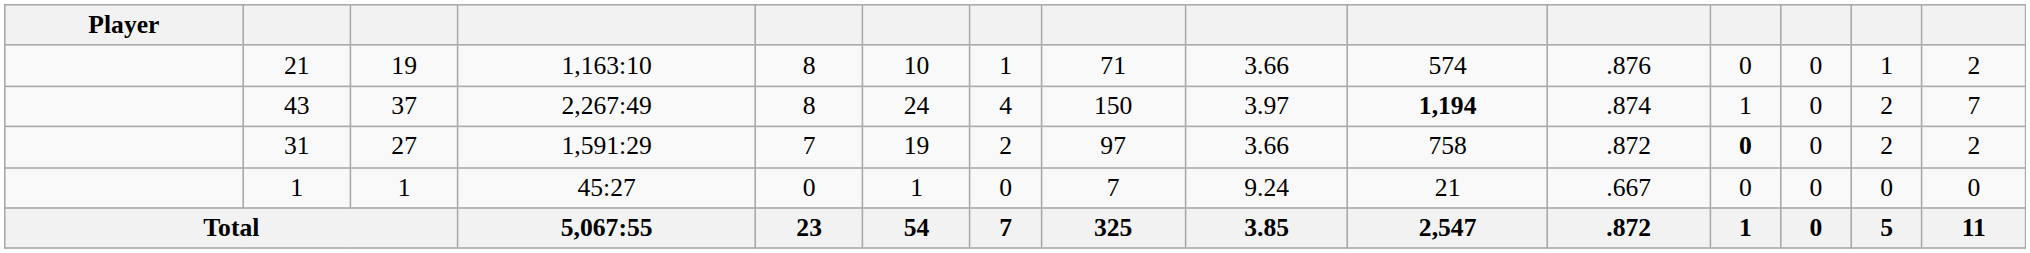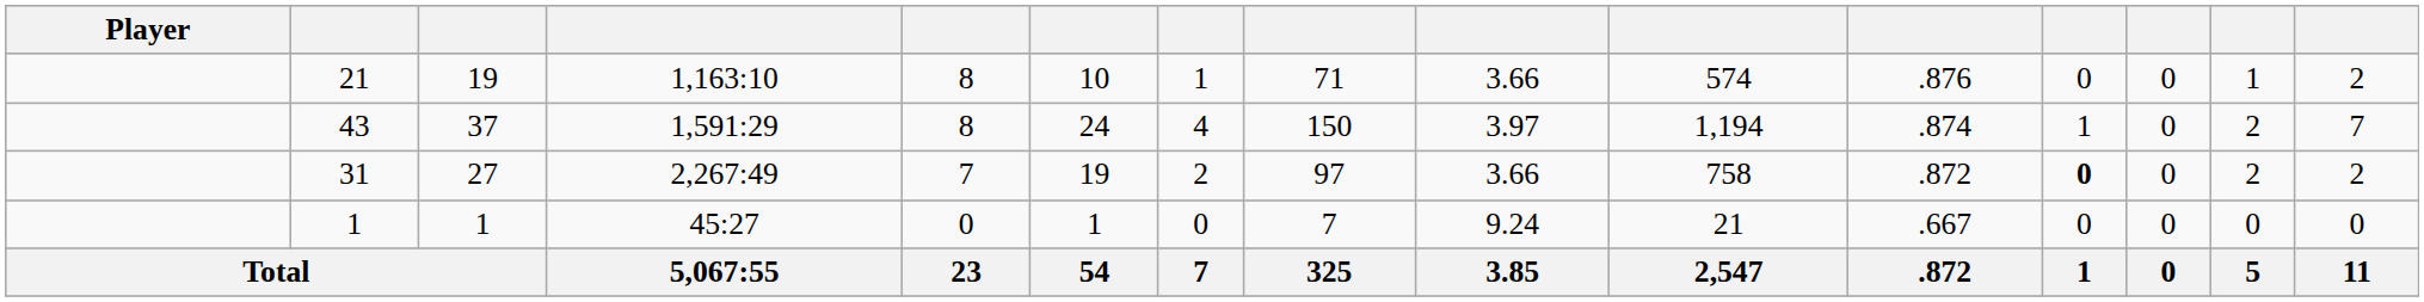 <table class="wikitable sortable" style="width:100%;">
 <tr>
 <th>Player</th>
 <th></th>
 <th></th>
 <th></th>
 <th></th>
 <th></th>
 <th></th>
 <th></th>
 <th></th>
 <th></th>
 <th></th>
 <th></th>
 <th></th>
 <th></th>
 <th></th>
 </tr>
 <tr align=center>
 <td></td>
 <td>21</td>
 <td>19</td>
 <td>1,163:10</td>
 <td>8</td>
 <td>10</td>
 <td>1</td>
 <td>71</td>
 <td>3.66</td>
 <td>574</td>
 <td>.876</td>
 <td>0</td>
 <td>0</td>
 <td>1</td>
 <td>2</td>
 </tr>
 <tr align=center>
 <td></td>
 <td>43</td>
 <td>37</td>
-<td>2,267:49</td>
+<td>1,591:29</td>
 <td>8</td>
 <td>24</td>
 <td>4</td>
 <td>150</td>
 <td>3.97</td>
-<td><strong>1,194</strong></td>
+<td>1,194</td>
 <td>.874</td>
 <td>1</td>
 <td>0</td>
 <td>2</td>
 <td>7</td>
 </tr>
 <tr align=center>
 <td></td>
 <td>31</td>
 <td>27</td>
-<td>1,591:29</td>
+<td>2,267:49</td>
 <td>7</td>
 <td>19</td>
 <td>2</td>
 <td>97</td>
 <td>3.66</td>
 <td>758</td>
 <td>.872</td>
 <td><strong>0</strong></td>
 <td>0</td>
 <td>2</td>
 <td>2</td>
 </tr>
 <tr align=center>
 <td></td>
 <td>1</td>
 <td>1</td>
 <td>45:27</td>
 <td>0</td>
 <td>1</td>
 <td>0</td>
 <td>7</td>
 <td>9.24</td>
 <td>21</td>
 <td>.667</td>
 <td>0</td>
 <td>0</td>
 <td>0</td>
 <td>0</td>
 </tr>
 <tr class="sortbotom">
 <th colspan=3>Total</th>
 <th>5,067:55</th>
 <th>23</th>
 <th>54</th>
 <th>7</th>
 <th>325</th>
 <th>3.85</th>
 <th>2,547</th>
 <th>.872</th>
 <th>1</th>
 <th>0</th>
 <th>5</th>
 <th>11</th>
 </tr>
 </table>
